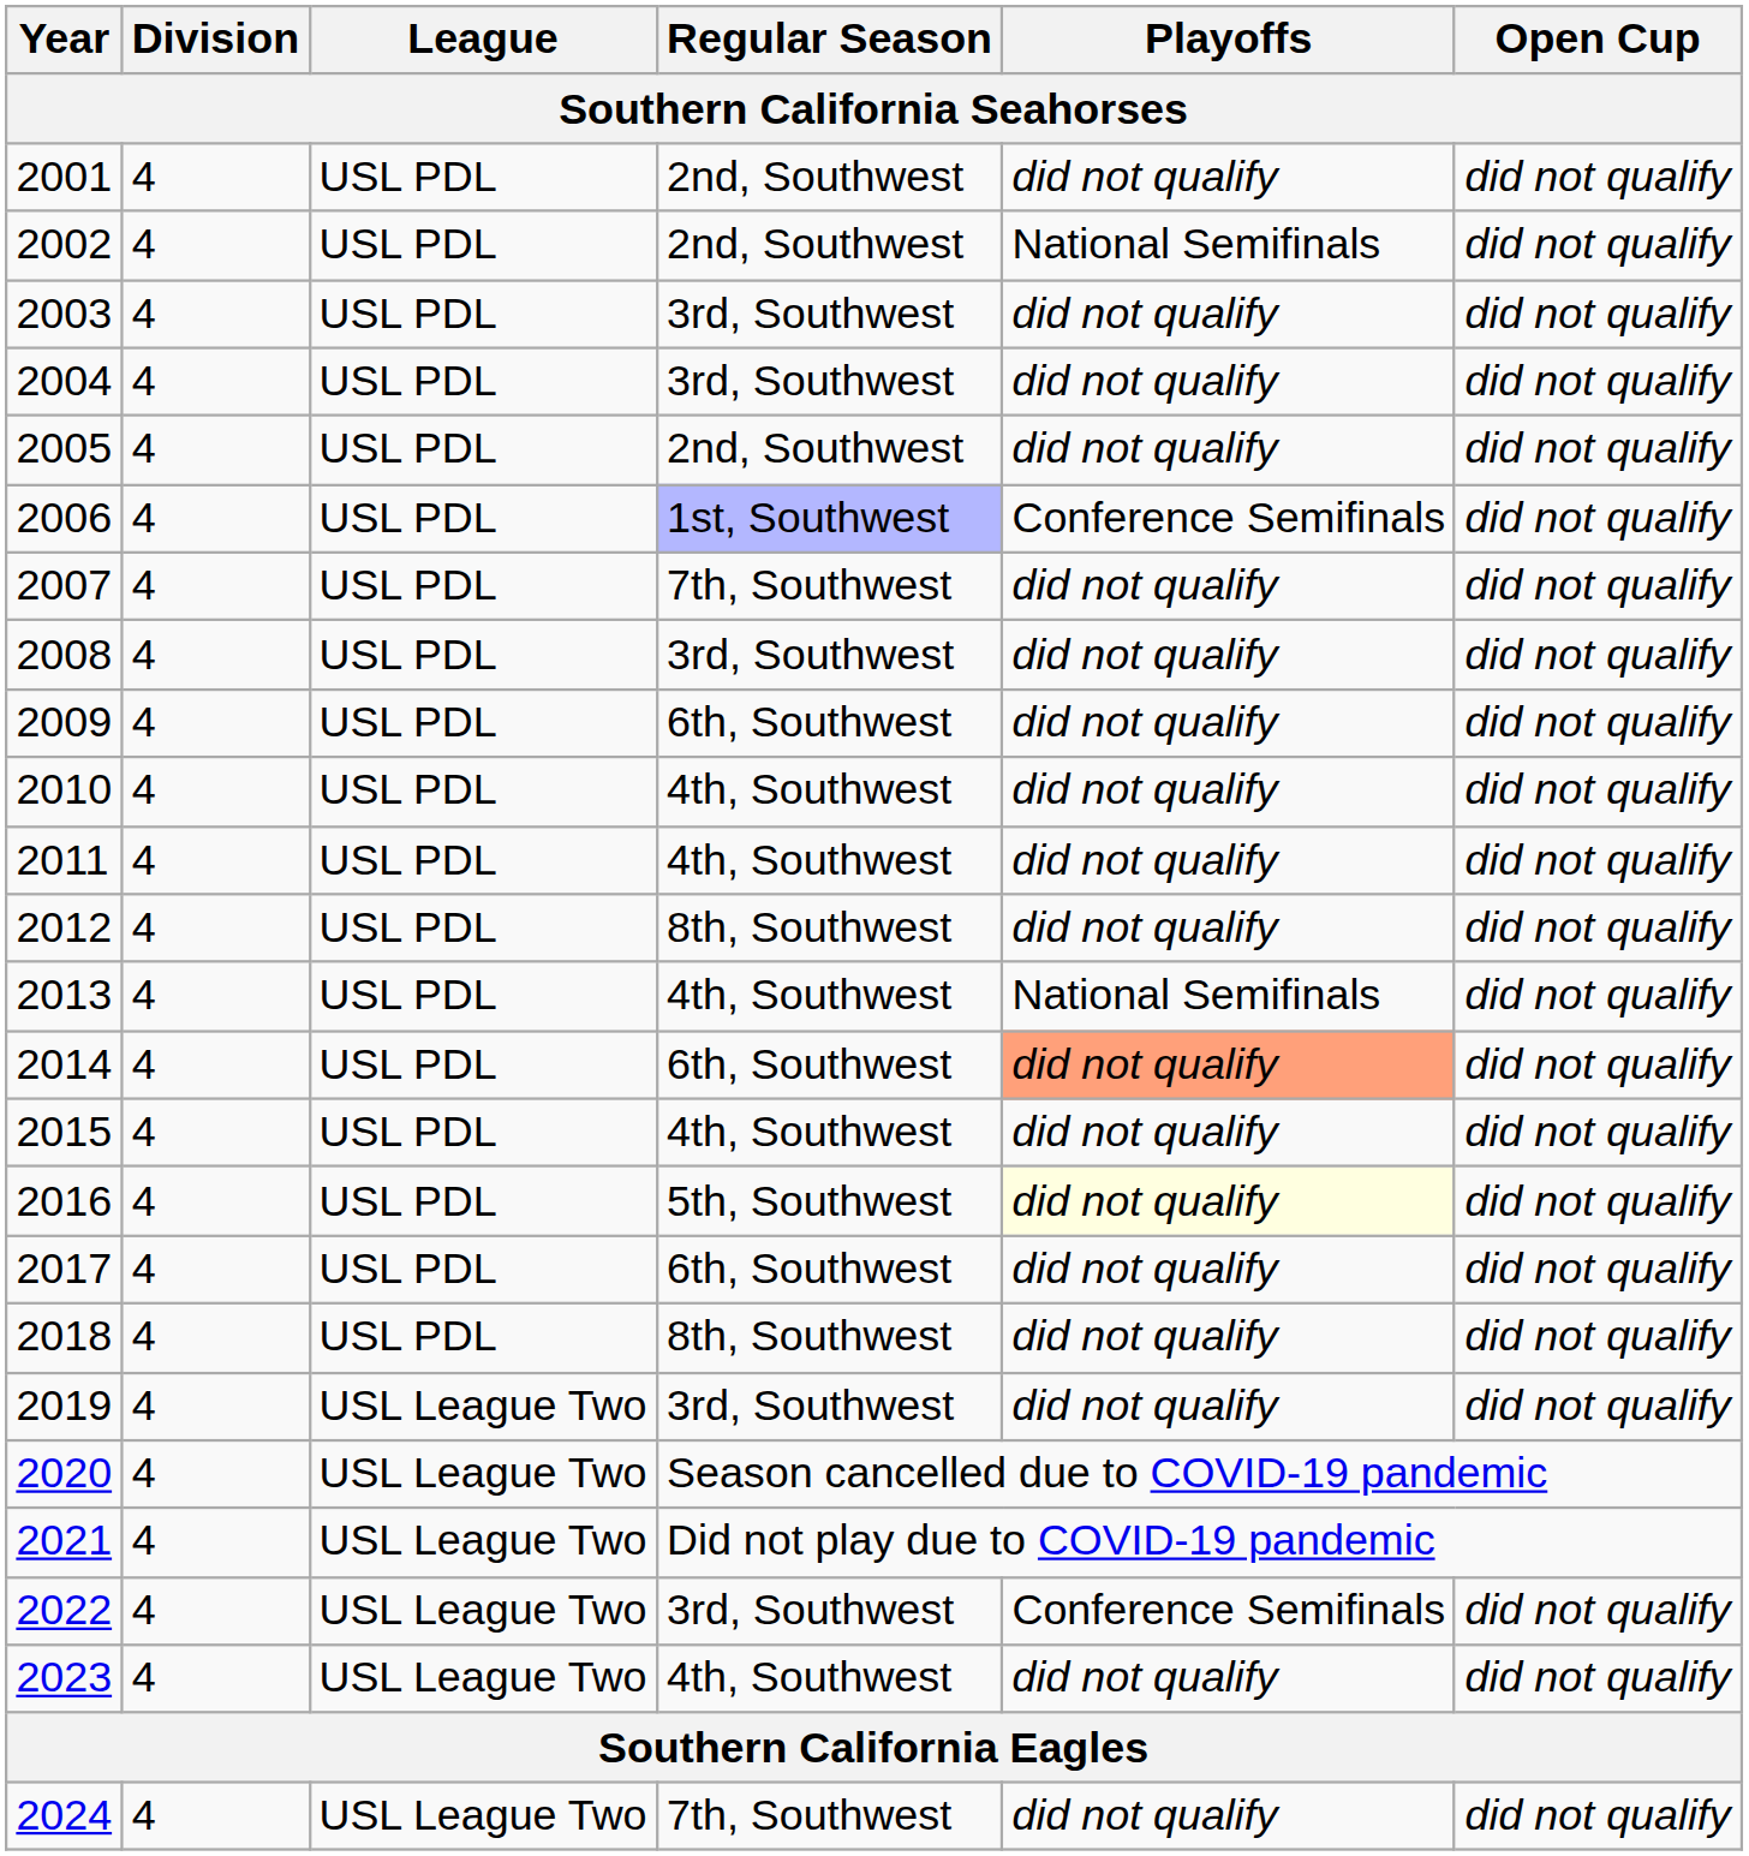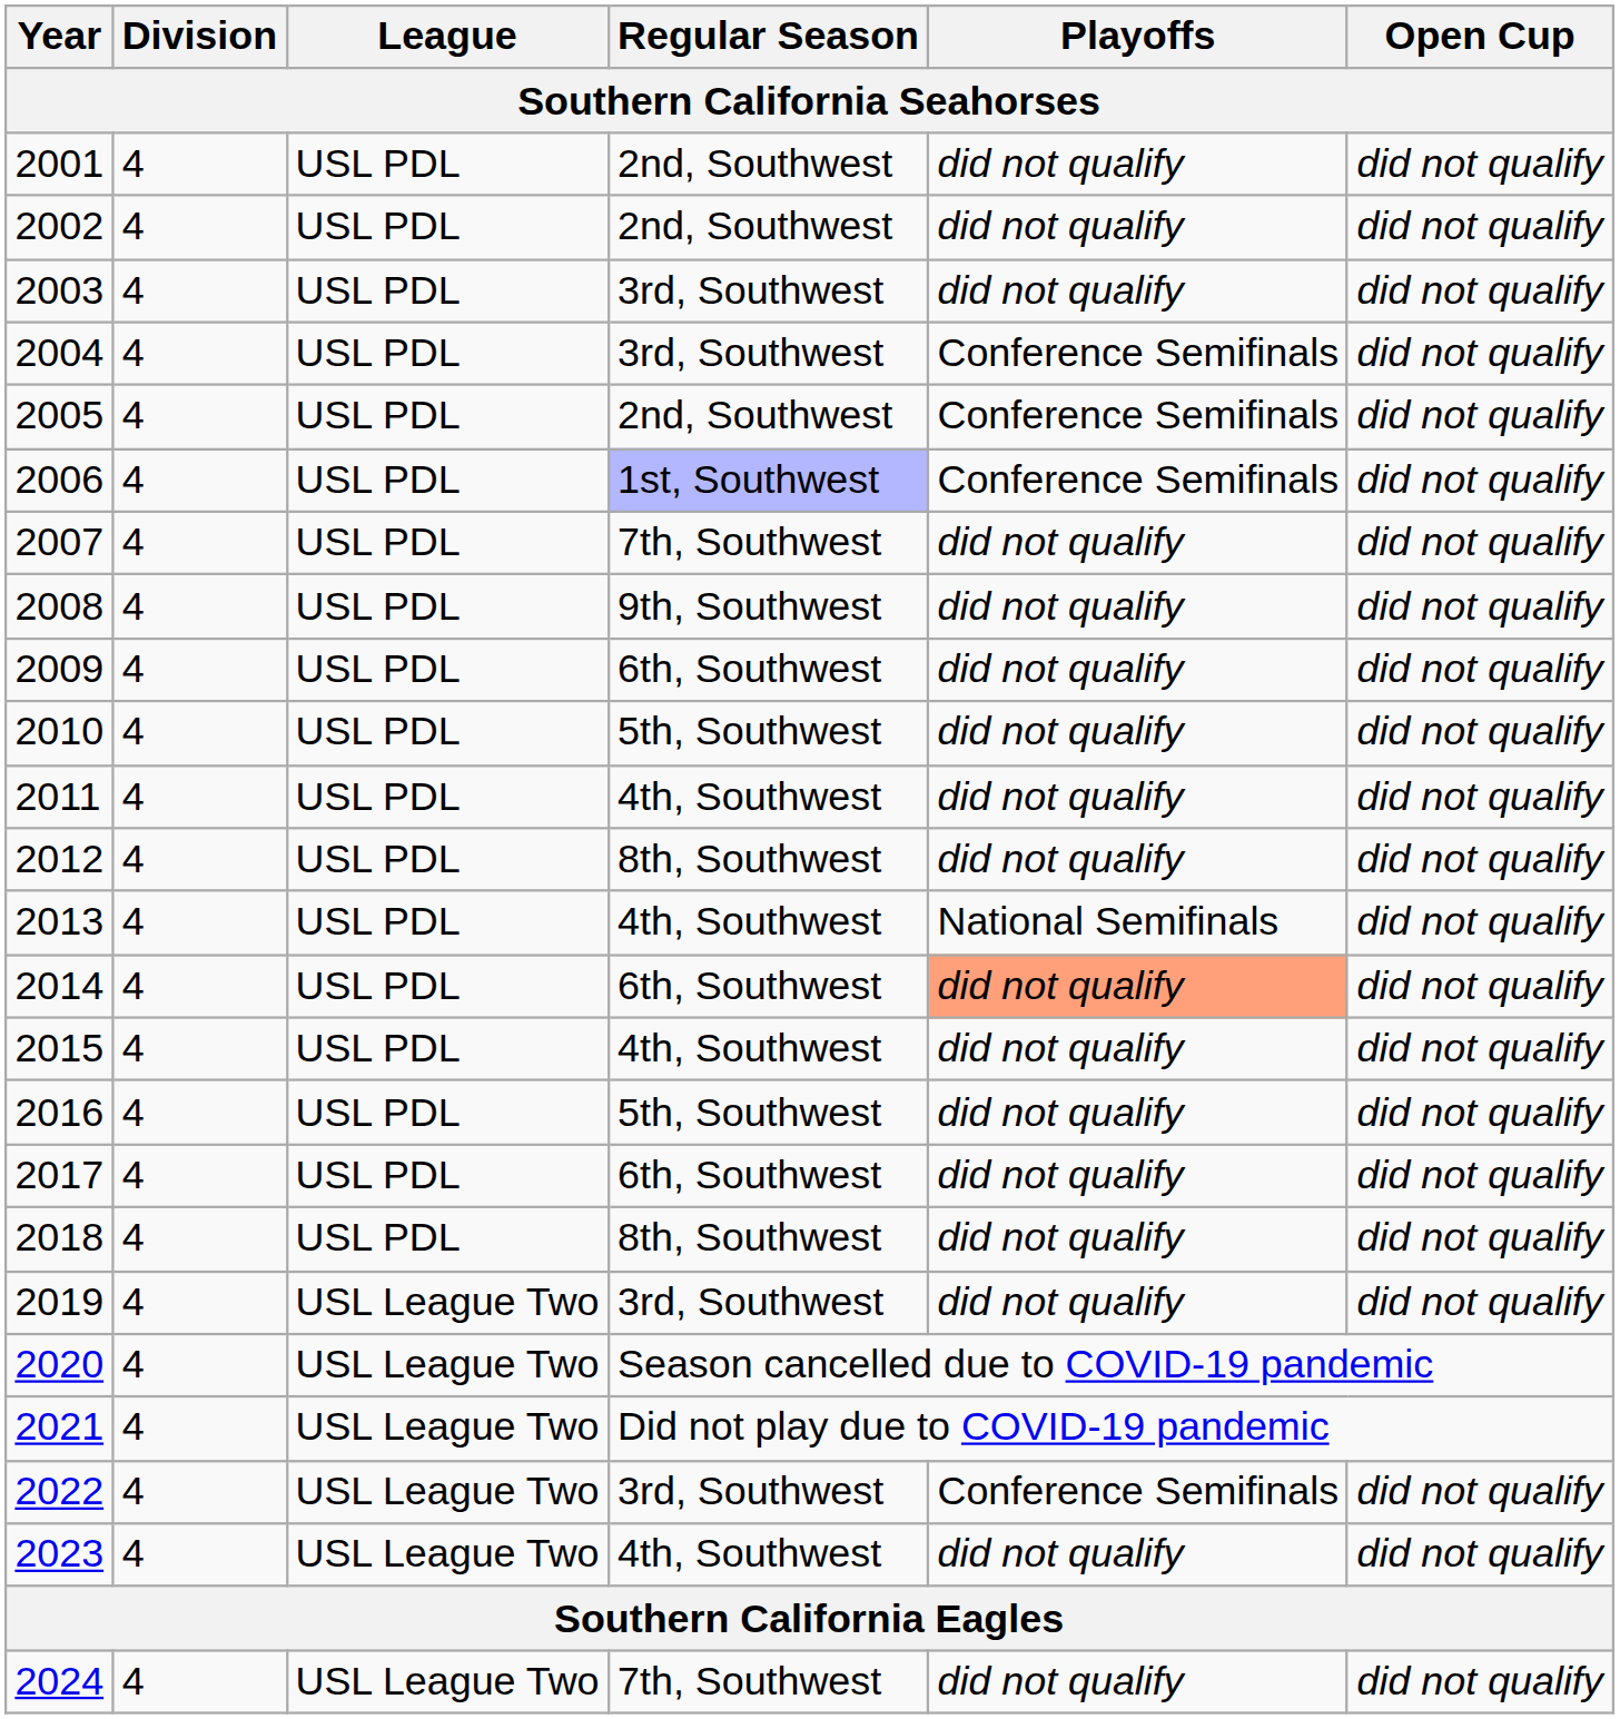 <table class="wikitable">
 <tr>
 <th>Year</th>
 <th>Division</th>
 <th>League</th>
 <th>Regular Season</th>
 <th>Playoffs</th>
 <th>Open Cup</th>
 </tr>
 <tr>
 <th colspan=6 align=center>Southern California Seahorses</th>
 </tr>
 <tr>
 <td>2001</td>
 <td>4</td>
 <td>USL PDL</td>
 <td>2nd, Southwest</td>
 <td><em>did not qualify</em></td>
 <td><em>did not qualify</em></td>
 </tr>
 <tr>
 <td>2002</td>
 <td>4</td>
 <td>USL PDL</td>
 <td>2nd, Southwest</td>
-<td>National Semifinals</td>
+<td><em>did not qualify</em></td>
 <td><em>did not qualify</em></td>
 </tr>
 <tr>
 <td>2003</td>
 <td>4</td>
 <td>USL PDL</td>
 <td>3rd, Southwest</td>
 <td><em>did not qualify</em></td>
 <td><em>did not qualify</em></td>
 </tr>
 <tr>
 <td>2004</td>
 <td>4</td>
 <td>USL PDL</td>
 <td>3rd, Southwest</td>
-<td><em>did not qualify</em></td>
+<td>Conference Semifinals</td>
 <td><em>did not qualify</em></td>
 </tr>
 <tr>
 <td>2005</td>
 <td>4</td>
 <td>USL PDL</td>
 <td>2nd, Southwest</td>
-<td><em>did not qualify</em></td>
+<td>Conference Semifinals</td>
 <td><em>did not qualify</em></td>
 </tr>
 <tr>
 <td>2006</td>
 <td>4</td>
 <td>USL PDL</td>
 <td bgcolor="B3B7FF">1st, Southwest</td>
 <td>Conference Semifinals</td>
 <td><em>did not qualify</em></td>
 </tr>
 <tr>
 <td>2007</td>
 <td>4</td>
 <td>USL PDL</td>
 <td>7th, Southwest</td>
 <td><em>did not qualify</em></td>
 <td><em>did not qualify</em></td>
 </tr>
 <tr>
 <td>2008</td>
 <td>4</td>
 <td>USL PDL</td>
-<td>3rd, Southwest</td>
+<td>9th, Southwest</td>
 <td><em>did not qualify</em></td>
 <td><em>did not qualify</em></td>
 </tr>
 <tr>
 <td>2009</td>
 <td>4</td>
 <td>USL PDL</td>
 <td>6th, Southwest</td>
 <td><em>did not qualify</em></td>
 <td><em>did not qualify</em></td>
 </tr>
 <tr>
 <td>2010</td>
 <td>4</td>
 <td>USL PDL</td>
-<td>4th, Southwest</td>
+<td>5th, Southwest</td>
 <td><em>did not qualify</em></td>
 <td><em>did not qualify</em></td>
 </tr>
 <tr>
 <td>2011</td>
 <td>4</td>
 <td>USL PDL</td>
 <td>4th, Southwest</td>
 <td><em>did not qualify</em></td>
 <td><em>did not qualify</em></td>
 </tr>
 <tr>
 <td>2012</td>
 <td>4</td>
 <td>USL PDL</td>
 <td>8th, Southwest</td>
 <td><em>did not qualify</em></td>
 <td><em>did not qualify</em></td>
 </tr>
 <tr>
 <td>2013</td>
 <td>4</td>
 <td>USL PDL</td>
 <td>4th, Southwest</td>
 <td>National Semifinals</td>
 <td><em>did not qualify</em></td>
 </tr>
 <tr>
 <td>2014</td>
 <td>4</td>
 <td>USL PDL</td>
 <td>6th, Southwest</td>
 <td style="background: lightsalmon;"><em>did not qualify</em></td>
 <td><em>did not qualify</em></td>
 </tr>
 <tr>
 <td>2015</td>
 <td>4</td>
 <td>USL PDL</td>
 <td>4th, Southwest</td>
 <td><em>did not qualify</em></td>
 <td><em>did not qualify</em></td>
 </tr>
 <tr>
 <td>2016</td>
 <td>4</td>
 <td>USL PDL</td>
 <td>5th, Southwest</td>
-<td style="background: lightyellow;"><em>did not qualify</em></td>
+<td><em>did not qualify</em></td>
 <td><em>did not qualify</em></td>
 </tr>
 <tr>
 <td>2017</td>
 <td>4</td>
 <td>USL PDL</td>
 <td>6th, Southwest</td>
 <td><em>did not qualify</em></td>
 <td><em>did not qualify</em></td>
 </tr>
 <tr>
 <td>2018</td>
 <td>4</td>
 <td>USL PDL</td>
 <td>8th, Southwest</td>
 <td><em>did not qualify</em></td>
 <td><em>did not qualify</em></td>
 </tr>
 <tr>
 <td>2019</td>
 <td>4</td>
 <td>USL League Two</td>
 <td>3rd, Southwest</td>
 <td><em>did not qualify</em></td>
 <td><em>did not qualify</em></td>
 </tr>
 <tr>
 <td><a href='#'>2020</a></td>
 <td>4</td>
 <td>USL League Two</td>
 <td colspan=3>Season cancelled due to <a href='#'>COVID-19 pandemic</a></td>
 </tr>
 <tr>
 <td><a href='#'>2021</a></td>
 <td>4</td>
 <td>USL League Two</td>
 <td colspan=3>Did not play due to <a href='#'>COVID-19 pandemic</a></td>
 </tr>
 <tr>
 <td><a href='#'>2022</a></td>
 <td>4</td>
 <td>USL League Two</td>
 <td>3rd, Southwest</td>
 <td>Conference Semifinals</td>
 <td><em>did not qualify</em></td>
 </tr>
 <tr>
 <td><a href='#'>2023</a></td>
 <td>4</td>
 <td>USL League Two</td>
 <td>4th, Southwest</td>
 <td><em>did not qualify</em></td>
 <td><em>did not qualify</em></td>
 </tr>
 <tr>
 <th colspan=6 align=center>Southern California Eagles</th>
 </tr>
 <tr>
 <td><a href='#'>2024</a></td>
 <td>4</td>
 <td>USL League Two</td>
 <td>7th, Southwest</td>
 <td><em>did not qualify</em></td>
 <td><em>did not qualify</em></td>
 </tr>
 </table>
